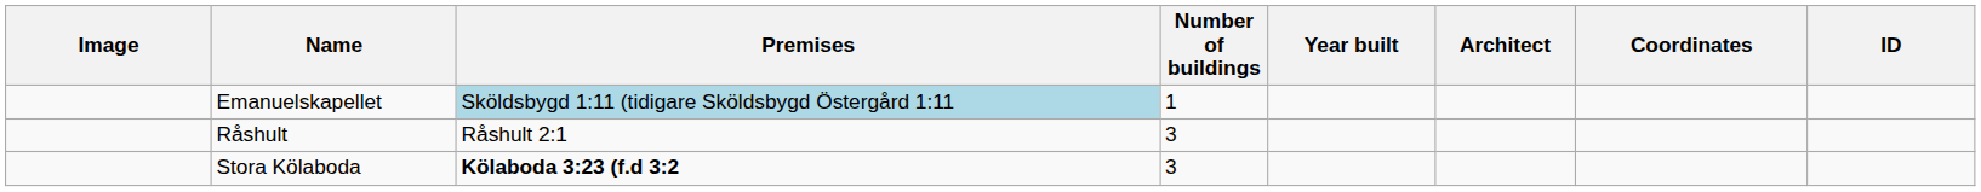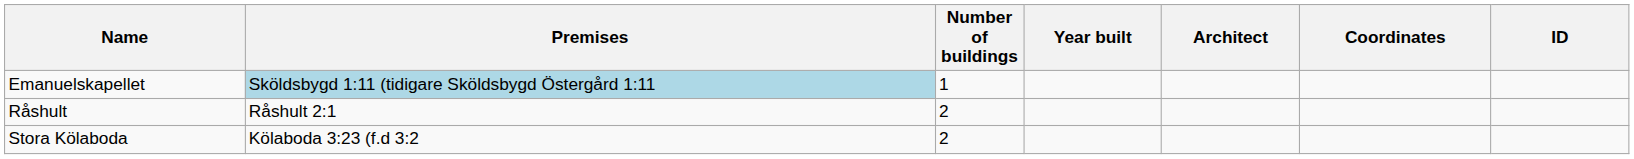 <table class="wikitable" width="95%">
 <tr>
-<th width="150">Image</th>
 <th>Name</th>
 <th>Premises</th>
 <th width="75">Number of<br>buildings</th>
 <th width="120">Year built</th>
 <th>Architect</th>
 <th width="170">Coordinates</th>
 <th width="120">ID</th>
 </tr>
 <tr>
-<td></td>
 <td>Emanuelskapellet</td>
 <td style="background: lightblue;">Sköldsbygd 1:11 (tidigare Sköldsbygd Östergård 1:11</td>
 <td>1</td>
 <td></td>
 <td></td>
 <td></td>
 <td></td>
 </tr>
 <tr>
-<td></td>
 <td>Råshult</td>
 <td>Råshult 2:1</td>
-<td>3</td>
+<td>2</td>
 <td></td>
 <td></td>
 <td></td>
 <td></td>
 </tr>
 <tr>
-<td></td>
 <td>Stora Kölaboda</td>
-<td><strong>Kölaboda 3:23 (f.d 3:2</strong></td>
-<td>3</td>
+<td>Kölaboda 3:23 (f.d 3:2</td>
+<td>2</td>
 <td></td>
 <td></td>
 <td></td>
 <td></td>
 </tr>
 </table>
